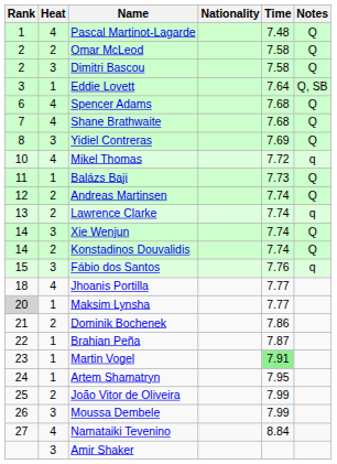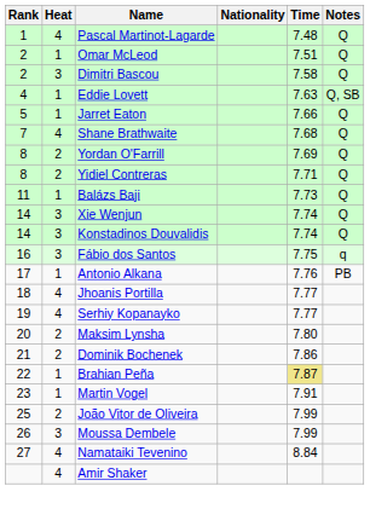 <table class="wikitable sortable" style="text-align:center">
 <tr>
 <th>Rank</th>
 <th>Heat</th>
 <th>Name</th>
 <th>Nationality</th>
 <th>Time</th>
 <th>Notes</th>
 </tr>
 <tr bgcolor=ccffcc>
 <td>1</td>
 <td>4</td>
 <td align=left><a href='#'>Pascal Martinot-Lagarde</a></td>
 <td align=left></td>
 <td>7.48</td>
 <td>Q</td>
 </tr>
 <tr bgcolor=ccffcc>
 <td>2</td>
-<td>2</td>
+<td>1</td>
 <td align=left><a href='#'>Omar McLeod</a></td>
 <td align=left></td>
-<td>7.58</td>
+<td>7.51</td>
 <td>Q</td>
 </tr>
 <tr bgcolor=ccffcc>
 <td>2</td>
 <td>3</td>
 <td align=left><a href='#'>Dimitri Bascou</a></td>
 <td align=left></td>
 <td>7.58</td>
 <td>Q</td>
 </tr>
 <tr bgcolor=ccffcc>
-<td>3</td>
+<td>4</td>
 <td>1</td>
 <td align=left><a href='#'>Eddie Lovett</a></td>
 <td align=left></td>
-<td>7.64</td>
+<td>7.63</td>
 <td>Q, SB</td>
 </tr>
 <tr bgcolor=ccffcc>
-<td>6</td>
-<td>4</td>
-<td align=left><a href='#'>Spencer Adams</a></td>
+<td>5</td>
+<td>1</td>
+<td align=left><a href='#'>Jarret Eaton</a></td>
 <td align=left></td>
-<td>7.68</td>
+<td>7.66</td>
 <td>Q</td>
 </tr>
 <tr bgcolor=ccffcc>
 <td>7</td>
 <td>4</td>
 <td align=left><a href='#'>Shane Brathwaite</a></td>
 <td align=left></td>
 <td>7.68</td>
 <td>Q</td>
 </tr>
 <tr bgcolor=ccffcc>
 <td>8</td>
-<td>3</td>
-<td align=left><a href='#'>Yidiel Contreras</a></td>
+<td>2</td>
+<td align=left><a href='#'>Yordan O'Farrill</a></td>
 <td align=left></td>
 <td>7.69</td>
 <td>Q</td>
 </tr>
-<tr bgcolor=ddffdd>
-<td>10</td>
-<td>4</td>
-<td align=left><a href='#'>Mikel Thomas</a></td>
+<tr bgcolor=ccffcc>
+<td>8</td>
+<td>2</td>
+<td align=left><a href='#'>Yidiel Contreras</a></td>
 <td align=left></td>
-<td>7.72</td>
-<td>q</td>
+<td>7.71</td>
+<td>Q</td>
 </tr>
 <tr bgcolor=ccffcc>
 <td>11</td>
 <td>1</td>
 <td align=left><a href='#'>Balázs Baji</a></td>
 <td align=left></td>
 <td>7.73</td>
 <td>Q</td>
-</tr>
-<tr bgcolor=ccffcc>
-<td>12</td>
-<td>2</td>
-<td align=left><a href='#'>Andreas Martinsen</a></td>
-<td align=left></td>
-<td>7.74</td>
-<td>Q</td>
-</tr>
-<tr bgcolor=ddffdd>
-<td>13</td>
-<td>2</td>
-<td align=left><a href='#'>Lawrence Clarke</a></td>
-<td align=left></td>
-<td>7.74</td>
-<td>q</td>
 </tr>
 <tr bgcolor=ccffcc>
 <td>14</td>
 <td>3</td>
 <td align=left><a href='#'>Xie Wenjun</a></td>
 <td align=left></td>
 <td>7.74</td>
 <td>Q</td>
 </tr>
 <tr bgcolor=ccffcc>
 <td>14</td>
-<td>2</td>
+<td>3</td>
 <td align=left><a href='#'>Konstadinos Douvalidis</a></td>
 <td align=left></td>
 <td>7.74</td>
 <td>Q</td>
 </tr>
 <tr bgcolor=ddffdd>
-<td>15</td>
+<td>16</td>
 <td>3</td>
 <td align=left><a href='#'>Fábio dos Santos</a></td>
 <td align=left></td>
+<td>7.75</td>
+<td>q</td>
+</tr>
+<tr>
+<td>17</td>
+<td>1</td>
+<td align=left><a href='#'>Antonio Alkana</a></td>
+<td align=left></td>
 <td>7.76</td>
-<td>q</td>
+<td>PB</td>
 </tr>
 <tr>
 <td>18</td>
 <td>4</td>
 <td align=left><a href='#'>Jhoanis Portilla</a></td>
 <td align=left></td>
 <td>7.77</td>
 <td></td>
 </tr>
 <tr>
-<td style="background: lightgrey;">20</td>
-<td>1</td>
+<td>19</td>
+<td>4</td>
+<td align=left><a href='#'>Serhiy Kopanayko</a></td>
+<td align=left></td>
+<td>7.77</td>
+<td></td>
+</tr>
+<tr>
+<td>20</td>
+<td>2</td>
 <td align=left><a href='#'>Maksim Lynsha</a></td>
 <td align=left></td>
-<td>7.77</td>
+<td>7.80</td>
 <td></td>
 </tr>
 <tr>
 <td>21</td>
 <td>2</td>
 <td align=left><a href='#'>Dominik Bochenek</a></td>
 <td align=left></td>
 <td>7.86</td>
 <td></td>
 </tr>
 <tr>
 <td>22</td>
 <td>1</td>
 <td align=left><a href='#'>Brahian Peña</a></td>
 <td align=left></td>
-<td>7.87</td>
+<td style="background: khaki;">7.87</td>
 <td></td>
 </tr>
 <tr>
 <td>23</td>
 <td>1</td>
 <td align=left><a href='#'>Martin Vogel</a></td>
 <td align=left></td>
-<td style="background: lightgreen;">7.91</td>
-<td></td>
-</tr>
-<tr>
-<td>24</td>
-<td>1</td>
-<td align=left><a href='#'>Artem Shamatryn</a></td>
-<td align=left></td>
-<td>7.95</td>
+<td>7.91</td>
 <td></td>
 </tr>
 <tr>
 <td>25</td>
 <td>2</td>
 <td align=left><a href='#'>João Vitor de Oliveira</a></td>
 <td align=left></td>
 <td>7.99</td>
 <td></td>
 </tr>
 <tr>
 <td>26</td>
 <td>3</td>
 <td align=left><a href='#'>Moussa Dembele</a></td>
 <td align=left></td>
 <td>7.99</td>
 <td></td>
 </tr>
 <tr>
 <td>27</td>
 <td>4</td>
 <td align=left><a href='#'>Namataiki Tevenino</a></td>
 <td align=left></td>
 <td>8.84</td>
 <td></td>
 </tr>
 <tr>
 <td></td>
-<td>3</td>
+<td>4</td>
 <td align=left><a href='#'>Amir Shaker</a></td>
 <td align=left></td>
 <td></td>
 <td></td>
 </tr>
 </table>
